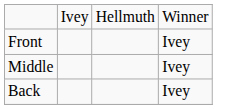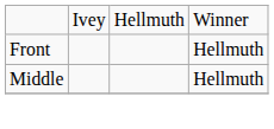 <table class="wikitable">
 <tr>
 <td></td>
 <td>Ivey</td>
 <td>Hellmuth</td>
 <td>Winner</td>
 </tr>
 <tr>
 <td>Front</td>
 <td></td>
 <td></td>
-<td>Ivey</td>
+<td>Hellmuth</td>
 </tr>
 <tr>
 <td>Middle</td>
 <td></td>
 <td></td>
-<td>Ivey</td>
-</tr>
-<tr>
-<td>Back</td>
-<td></td>
-<td></td>
-<td>Ivey</td>
+<td>Hellmuth</td>
 </tr>
 <tr>
 </tr>
 </table>
